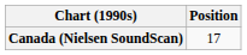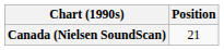 <table class="wikitable plainrowheaders">
 <tr>
 <th>Chart (1990s)</th>
 <th>Position</th>
 </tr>
 <tr>
 <th scope="row">Canada (Nielsen SoundScan)</th>
-<td align="center">17</td>
+<td align="center">21</td>
 </tr>
 </table>
